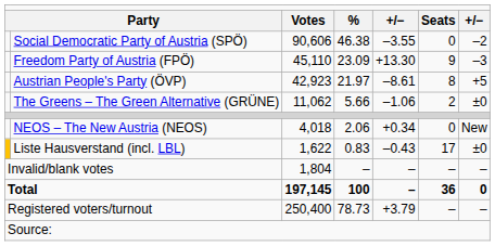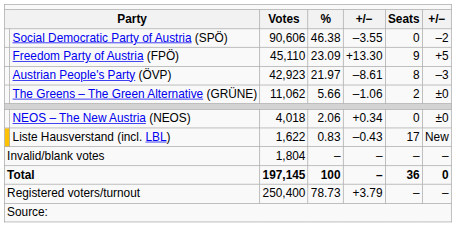 <table class=wikitable style=text-align:right>
 <tr>
 <td align=center colspan=7></td>
 </tr>
 <tr>
 <th colspan=2>Party</th>
 <th>Votes</th>
 <th>%</th>
 <th>+/−</th>
 <th>Seats</th>
 <th>+/−</th>
 </tr>
 <tr>
 <td bgcolor=></td>
 <td align=left><a href='#'>Social Democratic Party of Austria</a> (SPÖ)</td>
 <td>90,606</td>
 <td>46.38</td>
 <td>–3.55</td>
 <td>0</td>
 <td>–2</td>
 </tr>
 <tr>
 <td bgcolor=></td>
 <td align=left><a href='#'>Freedom Party of Austria</a> (FPÖ)</td>
 <td>45,110</td>
 <td>23.09</td>
 <td>+13.30</td>
 <td>9</td>
-<td>–3</td>
+<td>+5</td>
 </tr>
 <tr>
 <td bgcolor=></td>
 <td align=left><a href='#'>Austrian People's Party</a> (ÖVP)</td>
 <td>42,923</td>
 <td>21.97</td>
 <td>–8.61</td>
 <td>8</td>
-<td>+5</td>
+<td>–3</td>
 </tr>
 <tr>
 <td bgcolor=></td>
 <td align=left><a href='#'>The Greens – The Green Alternative</a> (GRÜNE)</td>
 <td>11,062</td>
 <td>5.66</td>
 <td>–1.06</td>
 <td>2</td>
 <td>±0</td>
 </tr>
 <tr>
 <td colspan=7 bgcolor=lightgrey></td>
 </tr>
 <tr>
 <td bgcolor=></td>
 <td align=left><a href='#'>NEOS – The New Austria</a> (NEOS)</td>
 <td>4,018</td>
 <td>2.06</td>
 <td>+0.34</td>
 <td>0</td>
-<td>New</td>
+<td>±0</td>
 </tr>
 <tr>
 <td bgcolor="#fec202"></td>
 <td align=left>Liste Hausverstand (incl. <a href='#'>LBL</a>)</td>
 <td>1,622</td>
 <td>0.83</td>
 <td>–0.43</td>
 <td>17</td>
-<td>±0</td>
+<td>New</td>
 </tr>
 <tr>
 <td colspan=2 align=left>Invalid/blank votes</td>
 <td>1,804</td>
 <td>–</td>
 <td>–</td>
 <td>–</td>
 <td>–</td>
 </tr>
 <tr>
 <td colspan=2 align=left><strong>Total</strong></td>
 <td><strong>197,145</strong></td>
 <td><strong>100</strong></td>
 <td><strong>–</strong></td>
 <td><strong>36</strong></td>
 <td><strong>0</strong></td>
 </tr>
 <tr>
 <td align=left colspan=2>Registered voters/turnout</td>
 <td>250,400</td>
 <td>78.73</td>
 <td>+3.79</td>
 <td>–</td>
 <td>–</td>
 </tr>
 <tr>
 <td align=left colspan=8>Source: </td>
 </tr>
 </table>
